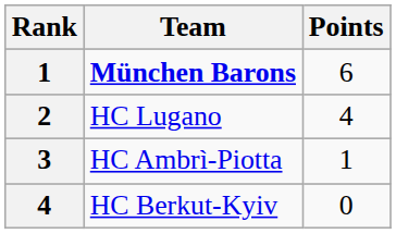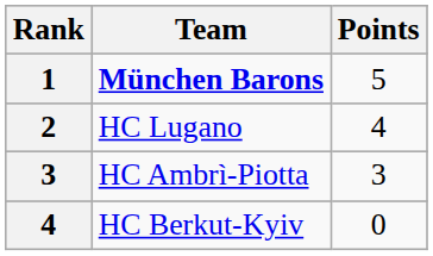 <table class="wikitable" style="text-align: center;">
 <tr>
 <th>Rank</th>
 <th>Team</th>
 <th>Points</th>
 </tr>
 <tr>
 <th>1</th>
 <td style="text-align: left;"> <strong><a href='#'>München Barons</a></strong></td>
-<td>6</td>
+<td>5</td>
 </tr>
 <tr>
 <th>2</th>
 <td style="text-align: left;"> <a href='#'>HC Lugano</a></td>
 <td>4</td>
 </tr>
 <tr>
 <th>3</th>
 <td style="text-align: left;"> <a href='#'>HC Ambrì-Piotta</a></td>
-<td>1</td>
+<td>3</td>
 </tr>
 <tr>
 <th>4</th>
 <td style="text-align: left;"> <a href='#'>HC Berkut-Kyiv</a></td>
 <td>0</td>
 </tr>
 </table>
